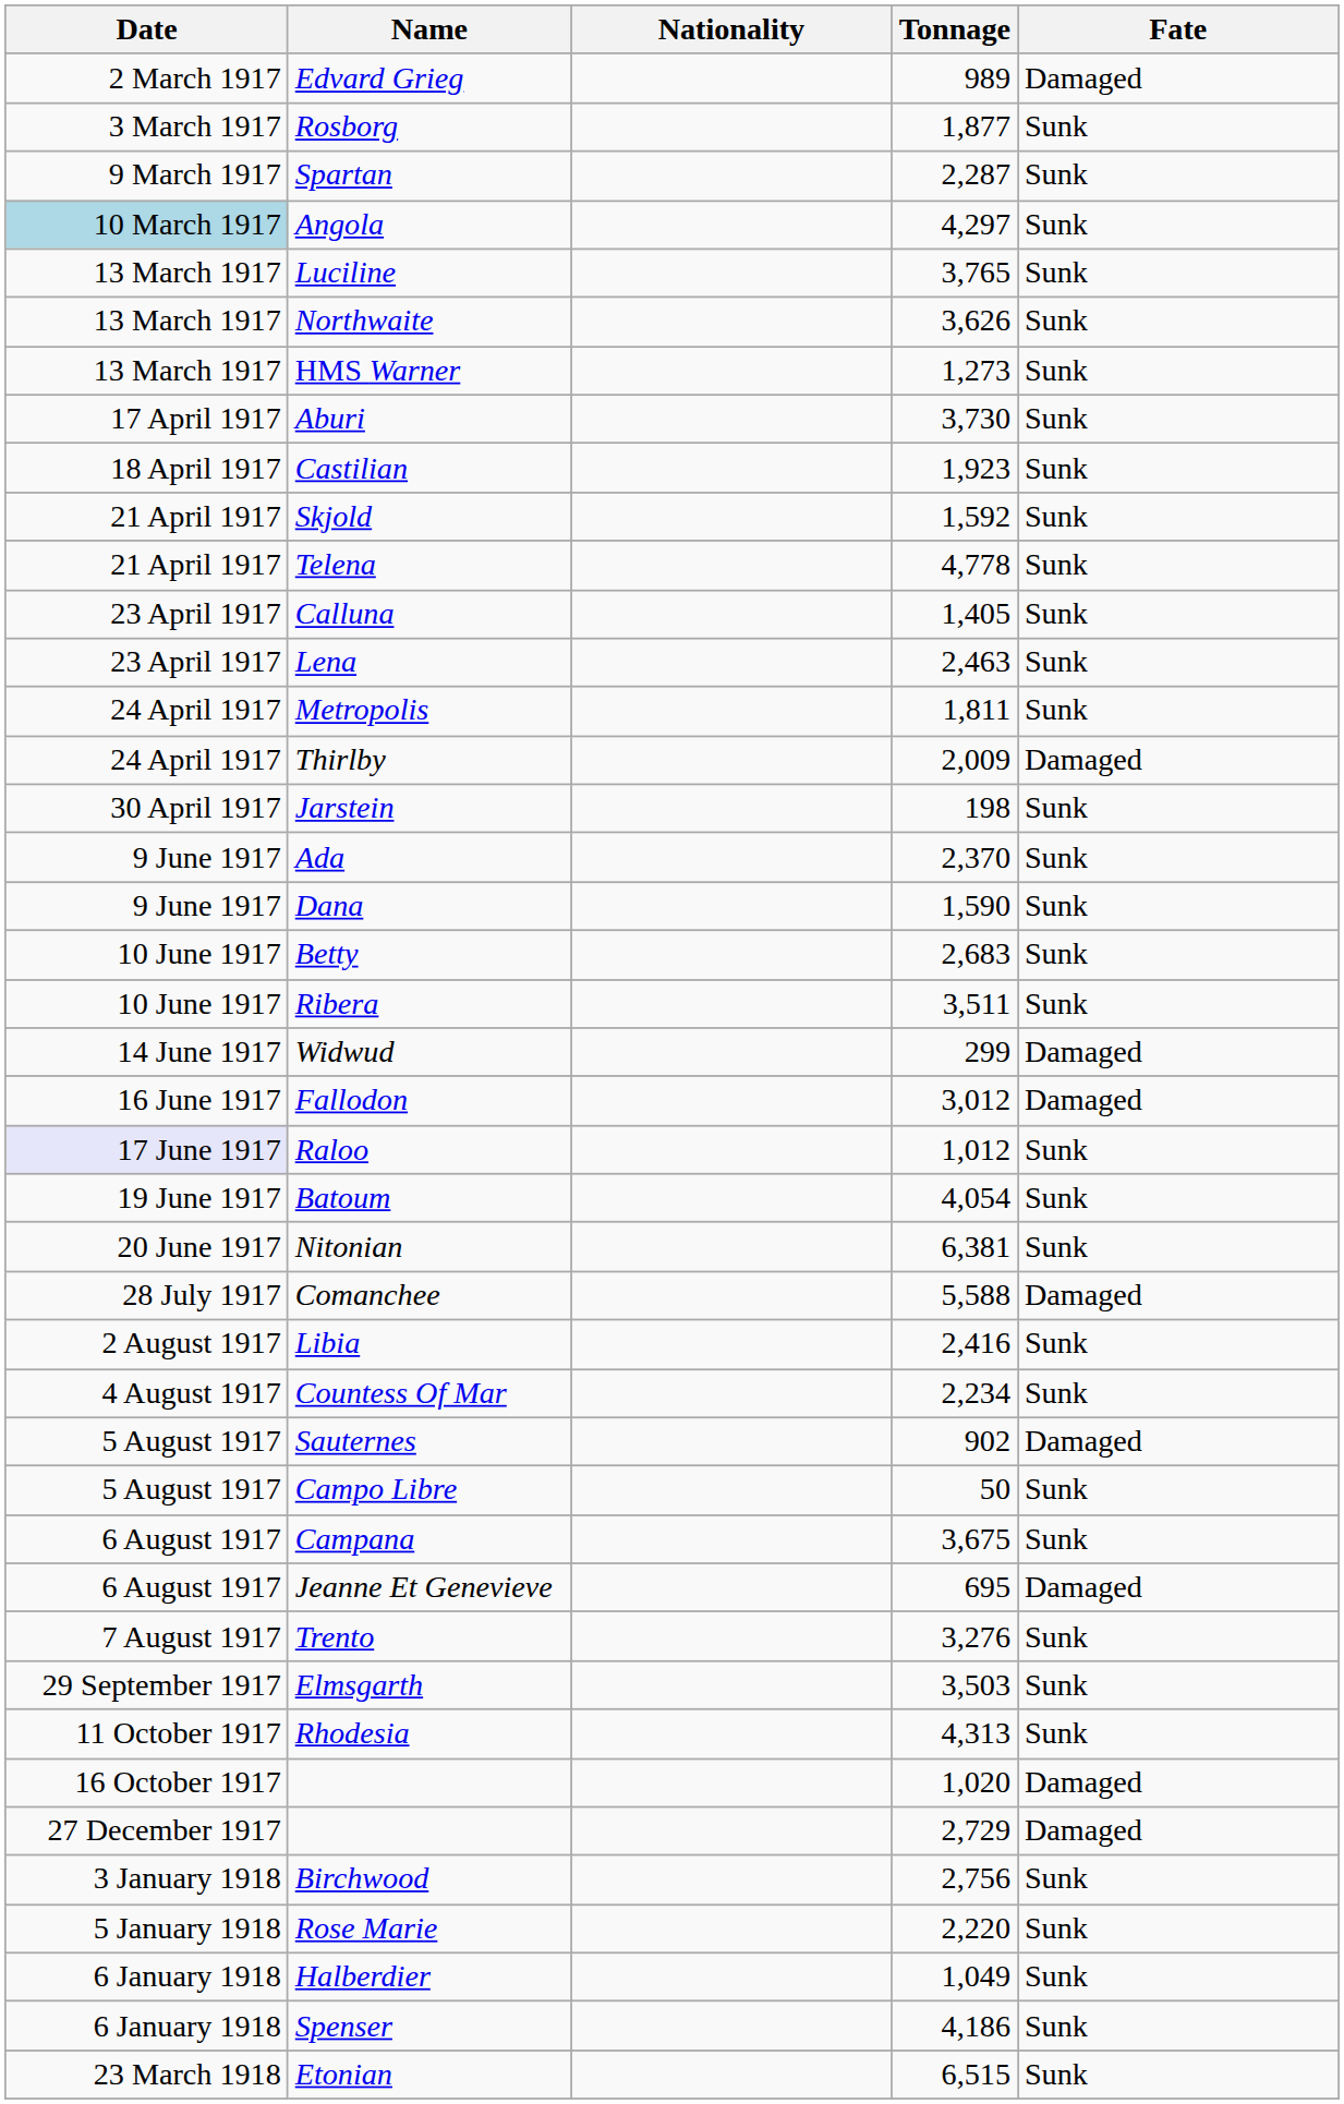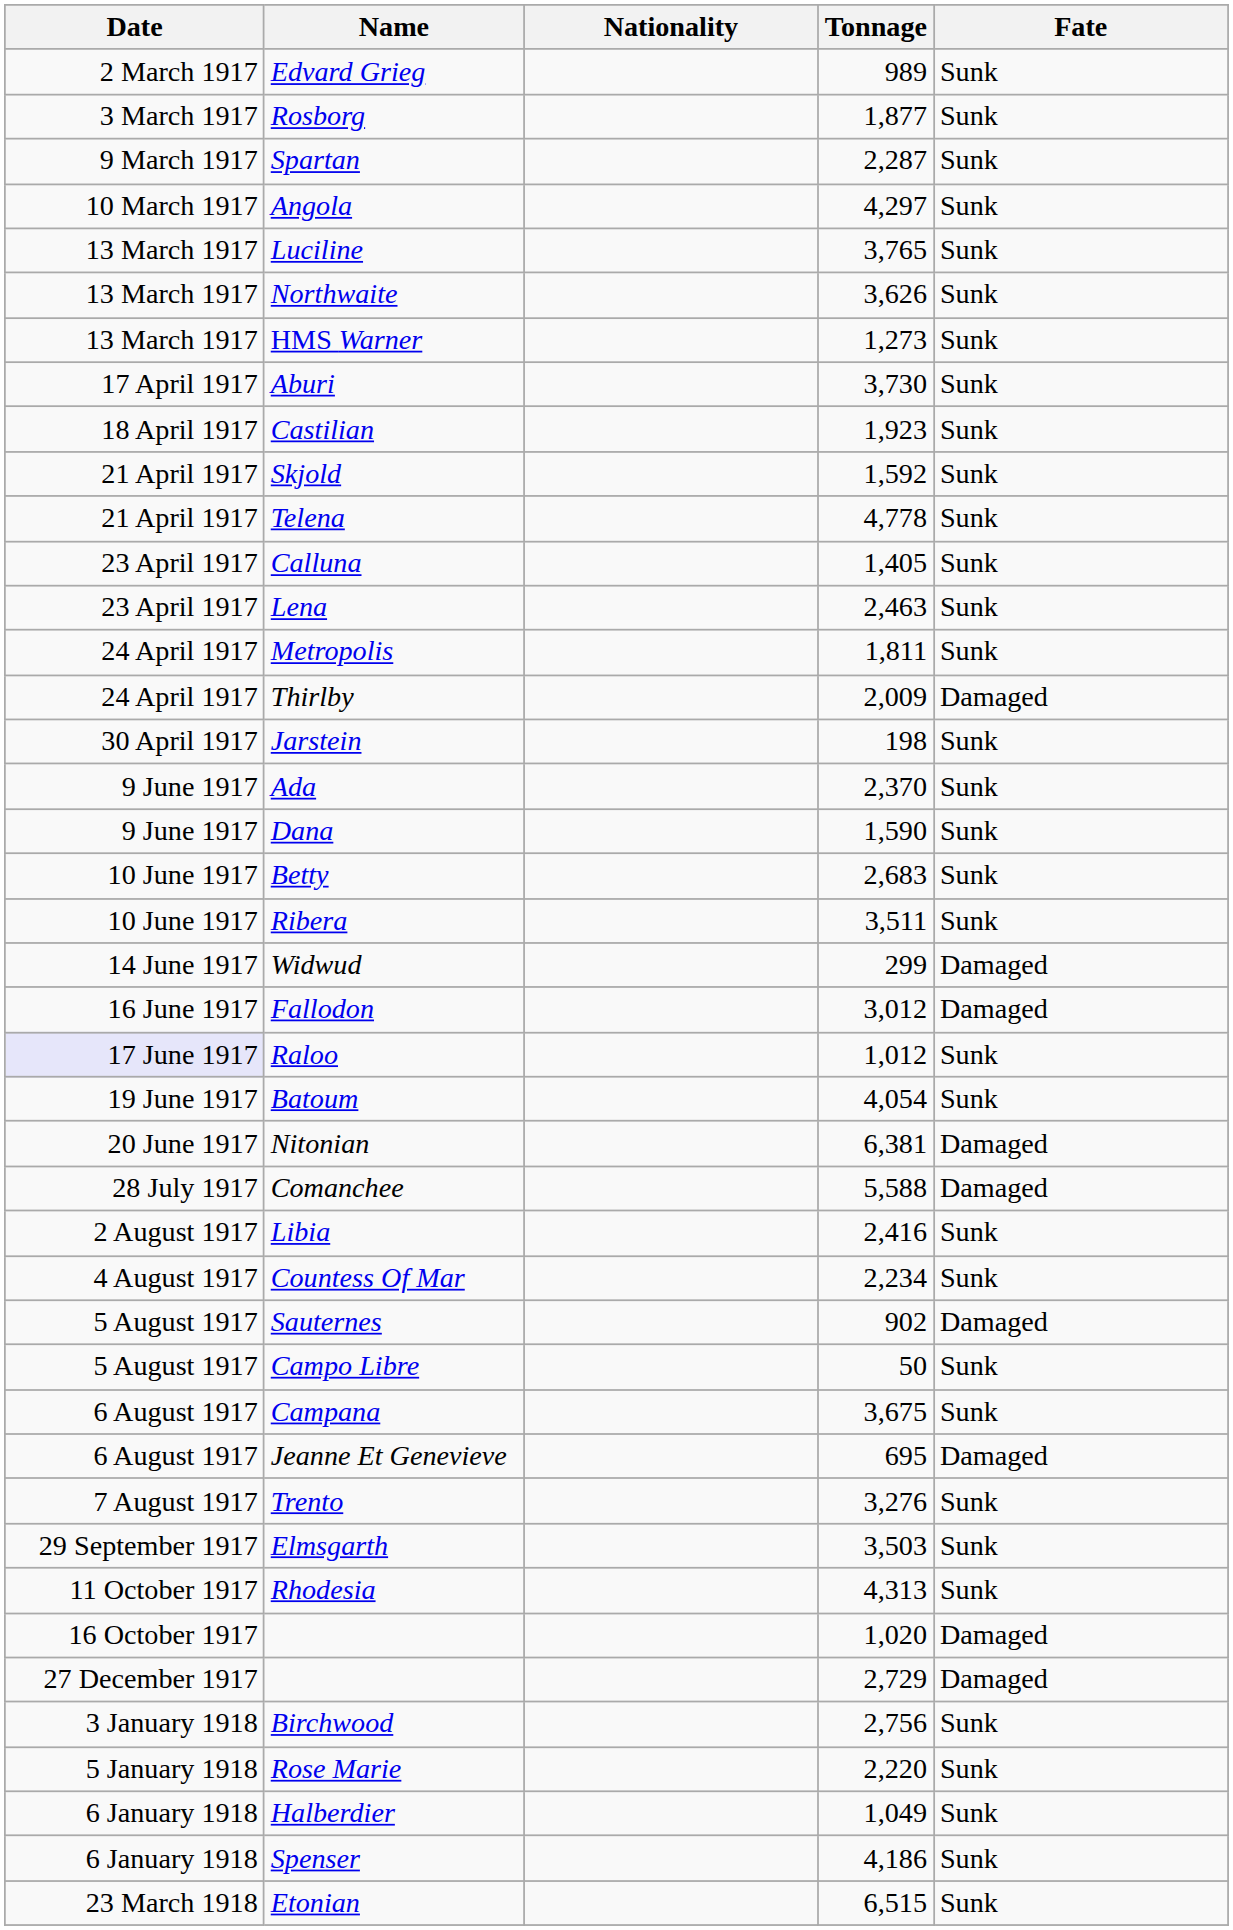 <table class="wikitable sortable">
 <tr>
 <th width="140px">Date</th>
 <th width="140px">Name</th>
 <th width="160px">Nationality</th>
 <th width="25px">Tonnage</th>
 <th width="160px">Fate</th>
 </tr>
 <tr>
 <td align="right">2 March 1917</td>
 <td align="left"><a href='#'><em>Edvard Grieg</em></a></td>
 <td align="left"></td>
 <td align="right">989</td>
-<td align="left">Damaged</td>
+<td align="left">Sunk</td>
 </tr>
 <tr>
 <td align="right">3 March 1917</td>
 <td align="left"><a href='#'><em>Rosborg</em></a></td>
 <td align="left"></td>
 <td align="right">1,877</td>
 <td align="left">Sunk</td>
 </tr>
 <tr>
 <td align="right">9 March 1917</td>
 <td align="left"><a href='#'><em>Spartan</em></a></td>
 <td align="left"></td>
 <td align="right">2,287</td>
 <td align="left">Sunk</td>
 </tr>
 <tr>
-<td align="right" style="background: lightblue;">10 March 1917</td>
+<td align="right">10 March 1917</td>
 <td align="left"><a href='#'><em>Angola</em></a></td>
 <td align="left"></td>
 <td align="right">4,297</td>
 <td align="left">Sunk</td>
 </tr>
 <tr>
 <td align="right">13 March 1917</td>
 <td align="left"><a href='#'><em>Luciline</em></a></td>
 <td align="left"></td>
 <td align="right">3,765</td>
 <td align="left">Sunk</td>
 </tr>
 <tr>
 <td align="right">13 March 1917</td>
 <td align="left"><a href='#'><em>Northwaite</em></a></td>
 <td align="left"></td>
 <td align="right">3,626</td>
 <td align="left">Sunk</td>
 </tr>
 <tr>
 <td align="right">13 March 1917</td>
 <td align="left"><a href='#'>HMS <em>Warner</em></a></td>
 <td align="left"></td>
 <td align="right">1,273</td>
 <td align="left">Sunk</td>
 </tr>
 <tr>
 <td align="right">17 April 1917</td>
 <td align="left"><a href='#'><em>Aburi</em></a></td>
 <td align="left"></td>
 <td align="right">3,730</td>
 <td align="left">Sunk</td>
 </tr>
 <tr>
 <td align="right">18 April 1917</td>
 <td align="left"><a href='#'><em>Castilian</em></a></td>
 <td align="left"></td>
 <td align="right">1,923</td>
 <td align="left">Sunk</td>
 </tr>
 <tr>
 <td align="right">21 April 1917</td>
 <td align="left"><a href='#'><em>Skjold</em></a></td>
 <td align="left"></td>
 <td align="right">1,592</td>
 <td align="left">Sunk</td>
 </tr>
 <tr>
 <td align="right">21 April 1917</td>
 <td align="left"><a href='#'><em>Telena</em></a></td>
 <td align="left"></td>
 <td align="right">4,778</td>
 <td align="left">Sunk</td>
 </tr>
 <tr>
 <td align="right">23 April 1917</td>
 <td align="left"><a href='#'><em>Calluna</em></a></td>
 <td align="left"></td>
 <td align="right">1,405</td>
 <td align="left">Sunk</td>
 </tr>
 <tr>
 <td align="right">23 April 1917</td>
 <td align="left"><a href='#'><em>Lena</em></a></td>
 <td align="left"></td>
 <td align="right">2,463</td>
 <td align="left">Sunk</td>
 </tr>
 <tr>
 <td align="right">24 April 1917</td>
 <td align="left"><a href='#'><em>Metropolis</em></a></td>
 <td align="left"></td>
 <td align="right">1,811</td>
 <td align="left">Sunk</td>
 </tr>
 <tr>
 <td align="right">24 April 1917</td>
 <td align="left"><em>Thirlby</em></td>
 <td align="left"></td>
 <td align="right">2,009</td>
 <td align="left">Damaged</td>
 </tr>
 <tr>
 <td align="right">30 April 1917</td>
 <td align="left"><a href='#'><em>Jarstein</em></a></td>
 <td align="left"></td>
 <td align="right">198</td>
 <td align="left">Sunk</td>
 </tr>
 <tr>
 <td align="right">9 June 1917</td>
 <td align="left"><a href='#'><em>Ada</em></a></td>
 <td align="left"></td>
 <td align="right">2,370</td>
 <td align="left">Sunk</td>
 </tr>
 <tr>
 <td align="right">9 June 1917</td>
 <td align="left"><a href='#'><em>Dana</em></a></td>
 <td align="left"></td>
 <td align="right">1,590</td>
 <td align="left">Sunk</td>
 </tr>
 <tr>
 <td align="right">10 June 1917</td>
 <td align="left"><a href='#'><em>Betty</em></a></td>
 <td align="left"></td>
 <td align="right">2,683</td>
 <td align="left">Sunk</td>
 </tr>
 <tr>
 <td align="right">10 June 1917</td>
 <td align="left"><a href='#'><em>Ribera</em></a></td>
 <td align="left"></td>
 <td align="right">3,511</td>
 <td align="left">Sunk</td>
 </tr>
 <tr>
 <td align="right">14 June 1917</td>
 <td align="left"><em>Widwud</em></td>
 <td align="left"></td>
 <td align="right">299</td>
 <td align="left">Damaged</td>
 </tr>
 <tr>
 <td align="right">16 June 1917</td>
 <td align="left"><a href='#'><em>Fallodon</em></a></td>
 <td align="left"></td>
 <td align="right">3,012</td>
 <td align="left">Damaged</td>
 </tr>
 <tr>
 <td align="right" style="background: lavender;">17 June 1917</td>
 <td align="left"><a href='#'><em>Raloo</em></a></td>
 <td align="left"></td>
 <td align="right">1,012</td>
 <td align="left">Sunk</td>
 </tr>
 <tr>
 <td align="right">19 June 1917</td>
 <td align="left"><a href='#'><em>Batoum</em></a></td>
 <td align="left"></td>
 <td align="right">4,054</td>
 <td align="left">Sunk</td>
 </tr>
 <tr>
 <td align="right">20 June 1917</td>
 <td align="left"><em>Nitonian</em></td>
 <td align="left"></td>
 <td align="right">6,381</td>
-<td align="left">Sunk</td>
+<td align="left">Damaged</td>
 </tr>
 <tr>
 <td align="right">28 July 1917</td>
 <td align="left"><em>Comanchee</em></td>
 <td align="left"></td>
 <td align="right">5,588</td>
 <td align="left">Damaged</td>
 </tr>
 <tr>
 <td align="right">2 August 1917</td>
 <td align="left"><a href='#'><em>Libia</em></a></td>
 <td align="left"></td>
 <td align="right">2,416</td>
 <td align="left">Sunk</td>
 </tr>
 <tr>
 <td align="right">4 August 1917</td>
 <td align="left"><a href='#'><em>Countess Of Mar</em></a></td>
 <td align="left"></td>
 <td align="right">2,234</td>
 <td align="left">Sunk</td>
 </tr>
 <tr>
 <td align="right">5 August 1917</td>
 <td align="left"><a href='#'><em>Sauternes</em></a></td>
 <td align="left"></td>
 <td align="right">902</td>
 <td align="left">Damaged</td>
 </tr>
 <tr>
 <td align="right">5 August 1917</td>
 <td align="left"><a href='#'><em>Campo Libre</em></a></td>
 <td align="left"></td>
 <td align="right">50</td>
 <td align="left">Sunk</td>
 </tr>
 <tr>
 <td align="right">6 August 1917</td>
 <td align="left"><a href='#'><em>Campana</em></a></td>
 <td align="left"></td>
 <td align="right">3,675</td>
 <td align="left">Sunk</td>
 </tr>
 <tr>
 <td align="right">6 August 1917</td>
 <td align="left"><em>Jeanne Et Genevieve</em></td>
 <td align="left"></td>
 <td align="right">695</td>
 <td align="left">Damaged</td>
 </tr>
 <tr>
 <td align="right">7 August 1917</td>
 <td align="left"><a href='#'><em>Trento</em></a></td>
 <td align="left"></td>
 <td align="right">3,276</td>
 <td align="left">Sunk</td>
 </tr>
 <tr>
 <td align="right">29 September 1917</td>
 <td align="left"><a href='#'><em>Elmsgarth</em></a></td>
 <td align="left"></td>
 <td align="right">3,503</td>
 <td align="left">Sunk</td>
 </tr>
 <tr>
 <td align="right">11 October 1917</td>
 <td align="left"><a href='#'><em>Rhodesia</em></a></td>
 <td align="left"></td>
 <td align="right">4,313</td>
 <td align="left">Sunk</td>
 </tr>
 <tr>
 <td align="right">16 October 1917</td>
 <td align="left"></td>
 <td align="left"></td>
 <td align="right">1,020</td>
 <td align="left">Damaged</td>
 </tr>
 <tr>
 <td align="right">27 December 1917</td>
 <td align="left"></td>
 <td align="left"></td>
 <td align="right">2,729</td>
 <td align="left">Damaged</td>
 </tr>
 <tr>
 <td align="right">3 January 1918</td>
 <td align="left"><a href='#'><em>Birchwood</em></a></td>
 <td align="left"></td>
 <td align="right">2,756</td>
 <td align="left">Sunk</td>
 </tr>
 <tr>
 <td align="right">5 January 1918</td>
 <td align="left"><a href='#'><em>Rose Marie</em></a></td>
 <td align="left"></td>
 <td align="right">2,220</td>
 <td align="left">Sunk</td>
 </tr>
 <tr>
 <td align="right">6 January 1918</td>
 <td align="left"><a href='#'><em>Halberdier</em></a></td>
 <td align="left"></td>
 <td align="right">1,049</td>
 <td align="left">Sunk</td>
 </tr>
 <tr>
 <td align="right">6 January 1918</td>
 <td align="left"><a href='#'><em>Spenser</em></a></td>
 <td align="left"></td>
 <td align="right">4,186</td>
 <td align="left">Sunk</td>
 </tr>
 <tr>
 <td align="right">23 March 1918</td>
 <td align="left"><a href='#'><em>Etonian</em></a></td>
 <td align="left"></td>
 <td align="right">6,515</td>
 <td align="left">Sunk</td>
 </tr>
 </table>
